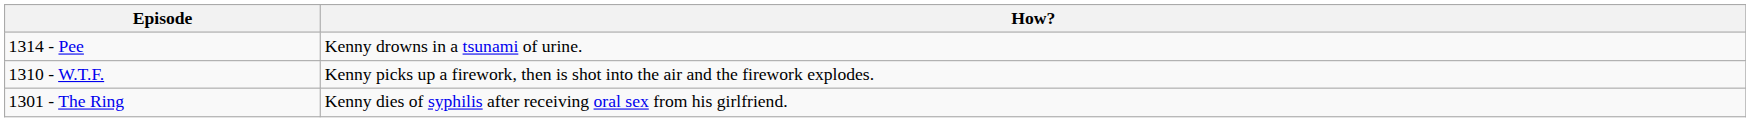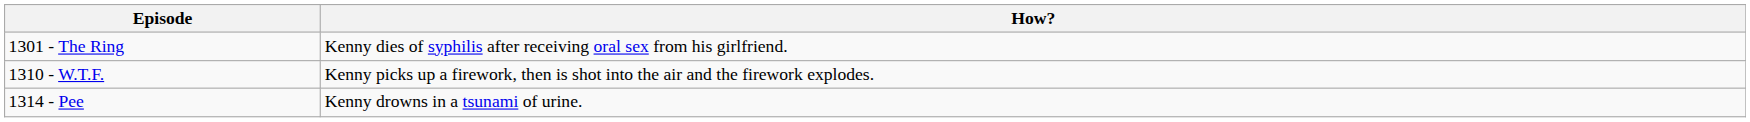 <table class="wikitable" width="100%">
 <tr>
 <th>Episode</th>
 <th>How?</th>
 </tr>
 <tr>
-<td>1314 - <a href='#'>Pee</a></td>
-<td>Kenny drowns in a <a href='#'>tsunami</a> of urine.</td>
+<td>1301 - <a href='#'>The Ring</a></td>
+<td>Kenny dies of <a href='#'>syphilis</a> after receiving <a href='#'>oral sex</a> from his girlfriend.</td>
 </tr>
 <tr>
 <td>1310 - <a href='#'>W.T.F.</a></td>
 <td>Kenny picks up a firework, then is shot into the air and the firework explodes.</td>
 </tr>
 <tr>
-<td>1301 - <a href='#'>The Ring</a></td>
-<td>Kenny dies of <a href='#'>syphilis</a> after receiving <a href='#'>oral sex</a> from his girlfriend.</td>
+<td>1314 - <a href='#'>Pee</a></td>
+<td>Kenny drowns in a <a href='#'>tsunami</a> of urine.</td>
 </tr>
 </table>
